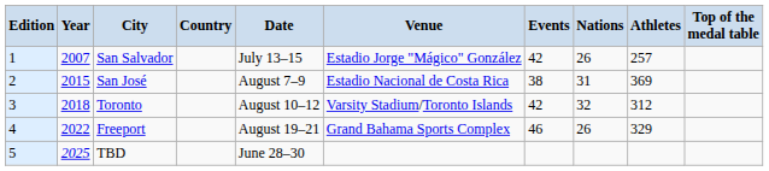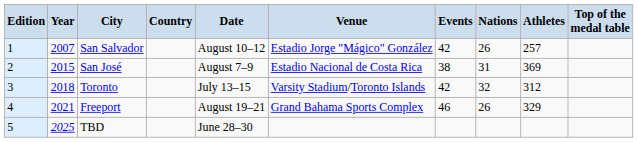 <table class="wikitable sortable" style="text-align:left; font-size:90%">
 <tr>
 <th style="background-color: #CCDDEE;">Edition</th>
 <th style="background-color: #CCDDEE;">Year</th>
 <th style="background-color: #CCDDEE;">City</th>
 <th style="background-color: #CCDDEE;">Country</th>
 <th style="background-color: #CCDDEE;">Date</th>
 <th style="background-color: #CCDDEE;">Venue</th>
 <th style="background-color: #CCDDEE;">Events</th>
 <th style="background-color: #CCDDEE;">Nations</th>
 <th style="background-color: #CCDDEE;">Athletes</th>
 <th style="background-color: #CCDDEE;">Top of the<br>medal table</th>
 </tr>
 <tr>
 <td bgcolor=DDEEFF>1</td>
 <td><a href='#'>2007</a></td>
 <td><a href='#'>San Salvador</a></td>
 <td></td>
-<td>July 13–15</td>
+<td>August 10–12</td>
 <td><a href='#'>Estadio Jorge "Mágico" González</a></td>
 <td>42</td>
 <td>26</td>
 <td>257</td>
 <td></td>
 </tr>
 <tr>
 <td bgcolor=DDEEFF>2</td>
 <td><a href='#'>2015</a></td>
 <td><a href='#'>San José</a></td>
 <td></td>
 <td>August 7–9</td>
 <td><a href='#'>Estadio Nacional de Costa Rica</a></td>
 <td>38</td>
 <td>31</td>
 <td>369</td>
 <td></td>
 </tr>
 <tr>
 <td bgcolor=DDEEFF>3</td>
 <td><a href='#'>2018</a></td>
 <td><a href='#'>Toronto</a></td>
 <td></td>
-<td>August 10–12</td>
+<td>July 13–15</td>
 <td><a href='#'>Varsity Stadium</a>/<a href='#'>Toronto Islands</a></td>
 <td>42</td>
 <td>32</td>
 <td>312</td>
 <td></td>
 </tr>
 <tr>
 <td bgcolor=DDEEFF>4</td>
-<td><a href='#'>2022</a></td>
+<td><a href='#'>2021</a></td>
 <td><a href='#'>Freeport</a></td>
 <td></td>
 <td>August 19–21</td>
 <td><a href='#'>Grand Bahama Sports Complex</a></td>
 <td>46</td>
 <td>26</td>
 <td>329</td>
 <td></td>
 </tr>
 <tr>
 <td bgcolor=DDEEFF>5</td>
 <td><em><a href='#'>2025</a></em></td>
 <td>TBD</td>
 <td></td>
 <td>June 28–30</td>
 <td></td>
 <td></td>
 <td></td>
 <td></td>
 <td></td>
 </tr>
 </table>
